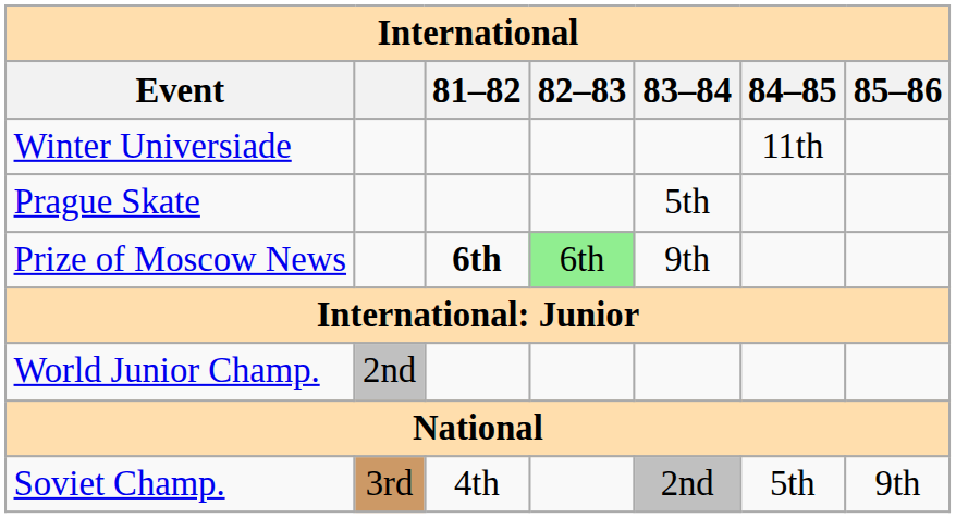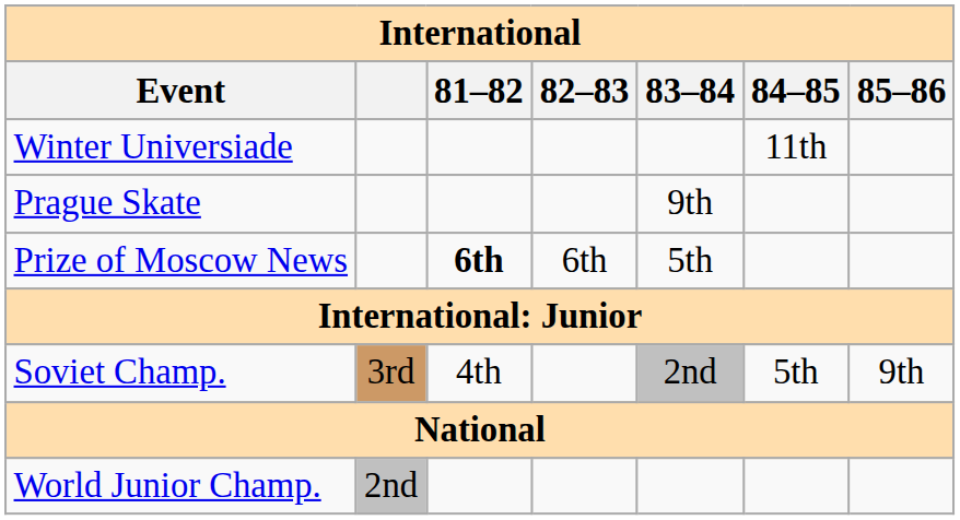 <table class="wikitable" style="text-align:center">
 <tr>
 <th style="background-color: #ffdead; " colspan=7 align=center>International</th>
 </tr>
 <tr>
 <th>Event</th>
 <th></th>
 <th>81–82</th>
 <th>82–83</th>
 <th>83–84</th>
 <th>84–85</th>
 <th>85–86</th>
 </tr>
 <tr>
 <td align=left><a href='#'>Winter Universiade</a></td>
 <td></td>
 <td></td>
 <td></td>
 <td></td>
 <td>11th</td>
 <td></td>
 </tr>
 <tr>
 <td align=left><a href='#'>Prague Skate</a></td>
 <td></td>
 <td></td>
 <td></td>
-<td>5th</td>
+<td>9th</td>
 <td></td>
 <td></td>
 </tr>
 <tr>
 <td align=left><a href='#'>Prize of Moscow News</a></td>
 <td></td>
 <td><strong>6th</strong></td>
-<td style="background: lightgreen;">6th</td>
-<td>9th</td>
+<td>6th</td>
+<td>5th</td>
 <td></td>
 <td></td>
 </tr>
 <tr>
 <th style="background-color: #ffdead; " colspan=7 align=center>International: Junior</th>
+</tr>
+<tr>
+<td align=left><a href='#'>Soviet Champ.</a></td>
+<td bgcolor=cc9966>3rd</td>
+<td>4th</td>
+<td></td>
+<td bgcolor=silver>2nd</td>
+<td>5th</td>
+<td>9th</td>
+</tr>
+<tr>
+<th style="background-color: #ffdead; " colspan=7 align=center>National</th>
 </tr>
 <tr>
 <td align=left><a href='#'>World Junior Champ.</a></td>
 <td bgcolor=silver>2nd</td>
 <td></td>
 <td></td>
 <td></td>
 <td></td>
 <td></td>
 </tr>
-<tr>
-<th style="background-color: #ffdead; " colspan=7 align=center>National</th>
-</tr>
-<tr>
-<td align=left><a href='#'>Soviet Champ.</a></td>
-<td bgcolor=cc9966>3rd</td>
-<td>4th</td>
-<td></td>
-<td bgcolor=silver>2nd</td>
-<td>5th</td>
-<td>9th</td>
-</tr>
 </table>
